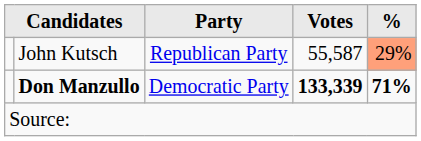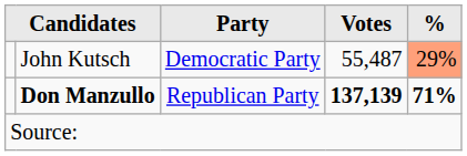 <table class=wikitable style="font-size:95%; text-align:right;">
 <tr>
 <th style="background:#e9e9e9; text-align:center;" colspan="2">Candidates</th>
 <th style="background:#e9e9e9; text-align:center;">Party</th>
 <th style="background:#e9e9e9; text-align:center;">Votes</th>
 <th style="background:#e9e9e9; text-align:center;">%</th>
 </tr>
 <tr>
 <td></td>
 <td align=left>John Kutsch</td>
-<td align=center><a href='#'>Republican Party</a></td>
-<td>55,587</td>
+<td align=center><a href='#'>Democratic Party</a></td>
+<td>55,487</td>
 <td style="background: lightsalmon;">29%</td>
 </tr>
 <tr>
 <td></td>
 <td align=left><strong>Don Manzullo</strong></td>
-<td align=center><a href='#'>Democratic Party</a></td>
-<td><strong>133,339</strong></td>
+<td align=center><a href='#'>Republican Party</a></td>
+<td><strong>137,139</strong></td>
 <td><strong>71%</strong></td>
 </tr>
 <tr>
 <td style="text-align:left;" colspan="6">Source:</td>
 </tr>
 </table>
